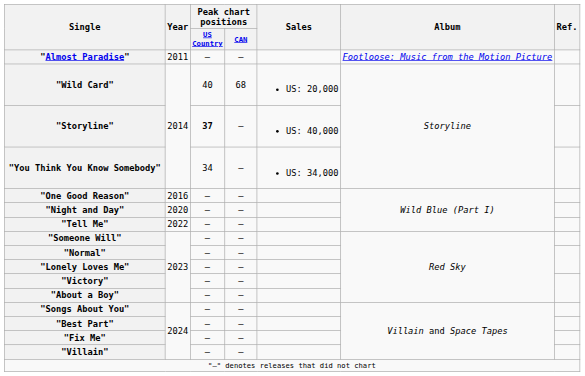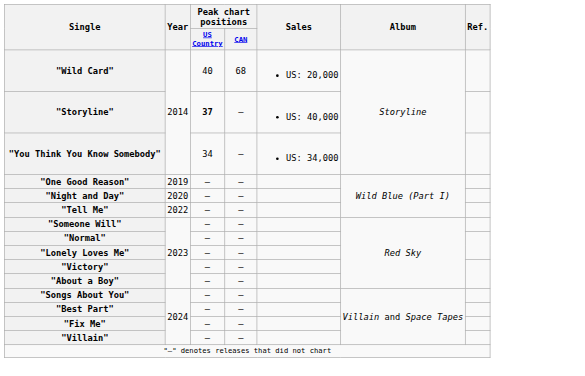 <table class="wikitable plainrowheaders" style="text-align:center;">
 <tr>
 <th rowspan="2" style="width:18em;">Single</th>
 <th rowspan="2">Year</th>
 <th colspan="2">Peak chart positions</th>
 <th rowspan="2">Sales</th>
 <th rowspan="2">Album</th>
 <th rowspan="2">Ref.</th>
 </tr>
 <tr style="font-size:smaller;">
 <th style="width:4em;"><a href='#'>US Country</a><br></th>
 <th style="width:4em;"><a href='#'>CAN</a><br></th>
-</tr>
-<tr>
-<th scope="row">"<a href='#'>Almost Paradise</a>"<br></th>
-<td>2011</td>
-<td>—</td>
-<td>—</td>
-<td></td>
-<td><em><a href='#'>Footloose: Music from the Motion Picture</a></em></td>
-<td></td>
 </tr>
 <tr>
 <th scope="row">"Wild Card"</th>
 <td rowspan="3">2014</td>
 <td>40</td>
 <td>68</td>
 <td><br><ul><li>US: 20,000</li></ul></td>
 <td rowspan="3" style="text-align:center"><em>Storyline</em></td>
 <td></td>
 </tr>
 <tr>
 <th scope="row">"Storyline"</th>
 <td><strong>37</strong></td>
 <td>—</td>
 <td><br><ul><li>US: 40,000</li></ul></td>
 <td></td>
 </tr>
 <tr>
 <th scope="row">"You Think You Know Somebody"</th>
 <td>34</td>
 <td>—</td>
 <td><br><ul><li>US: 34,000</li></ul></td>
 <td></td>
 </tr>
 <tr>
 <th scope="row">"One Good Reason"</th>
-<td>2016</td>
+<td>2019</td>
 <td>—</td>
 <td>—</td>
 <td></td>
 <td rowspan="3"><em>Wild Blue (Part I)</em></td>
 <td></td>
 </tr>
 <tr>
 <th scope="row">"Night and Day"</th>
 <td>2020</td>
 <td>—</td>
 <td>—</td>
 <td></td>
 <td></td>
 </tr>
 <tr>
 <th scope="row">"Tell Me"</th>
 <td>2022</td>
 <td>—</td>
 <td>—</td>
 <td></td>
 <td></td>
 </tr>
 <tr>
 <th scope="row">"Someone Will"</th>
 <td rowspan="5">2023</td>
 <td>—</td>
 <td>—</td>
 <td></td>
 <td rowspan="5"><em>Red Sky</em></td>
 <td></td>
 </tr>
 <tr>
 <th scope="row">"Normal"</th>
 <td>—</td>
 <td>—</td>
 <td></td>
 <td rowspan="2"></td>
 </tr>
 <tr>
 <th scope="row">"Lonely Loves Me"</th>
 <td>—</td>
 <td>—</td>
 <td></td>
 </tr>
 <tr>
 <th scope="row">"Victory"</th>
 <td>—</td>
 <td>—</td>
 <td></td>
 <td rowspan="2"></td>
 </tr>
 <tr>
 <th scope="row">"About a Boy"</th>
 <td>—</td>
 <td>—</td>
 <td></td>
 </tr>
 <tr>
 <th scope="row">"Songs About You"</th>
 <td rowspan="4">2024</td>
 <td>—</td>
 <td>—</td>
 <td></td>
 <td rowspan="4"><em>Villain</em> and <em>Space Tapes</em></td>
 <td></td>
 </tr>
 <tr>
 <th scope="row">"Best Part"</th>
 <td>—</td>
 <td>—</td>
 <td></td>
 <td></td>
 </tr>
 <tr>
 <th scope="row">"Fix Me"</th>
 <td>—</td>
 <td>—</td>
 <td></td>
 <td></td>
 </tr>
 <tr>
 <th scope="row">"Villain"</th>
 <td>—</td>
 <td>—</td>
 <td></td>
 <td></td>
 </tr>
 <tr>
 <td colspan="7" style="font-size:8pt">"—" denotes releases that did not chart</td>
 </tr>
 </table>
